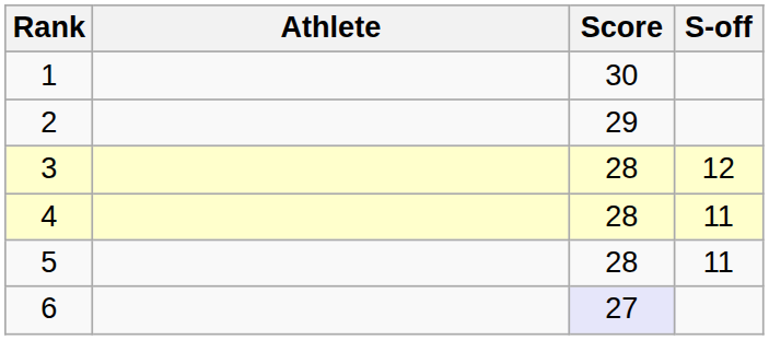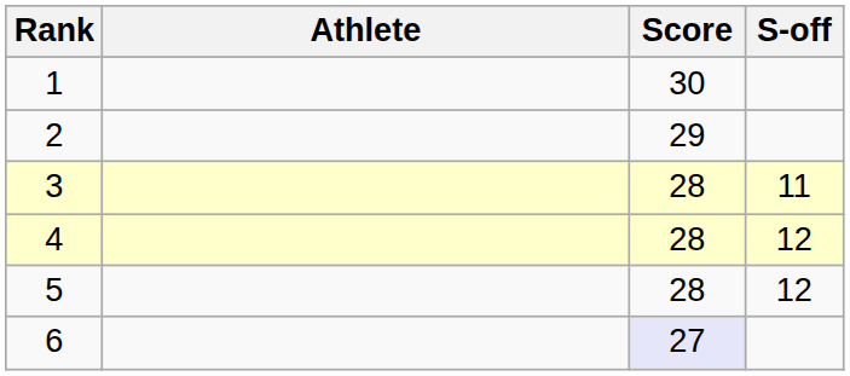 <table class="wikitable" style="text-align:center">
 <tr>
 <th width=40>Rank</th>
 <th width=250>Athlete</th>
 <th width=50>Score</th>
 <th width=40>S-off</th>
 </tr>
 <tr -bgcolor=ccffcc>
 <td>1</td>
 <td align=left></td>
 <td>30</td>
 <td></td>
 </tr>
 <tr -bgcolor=ccffcc>
 <td>2</td>
 <td align=left></td>
 <td>29</td>
 <td></td>
 </tr>
 <tr bgcolor=ffffcc>
 <td>3</td>
 <td align=left></td>
 <td>28</td>
-<td>12</td>
+<td>11</td>
 </tr>
 <tr bgcolor=ffffcc>
 <td>4</td>
 <td align=left></td>
 <td>28</td>
-<td>11</td>
+<td>12</td>
 </tr>
 <tr>
 <td>5</td>
 <td align=left></td>
 <td>28</td>
-<td>11</td>
+<td>12</td>
 </tr>
 <tr>
 <td>6</td>
 <td align=left></td>
 <td style="background: lavender;">27</td>
 <td></td>
 </tr>
 </table>
